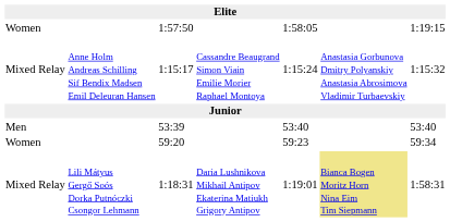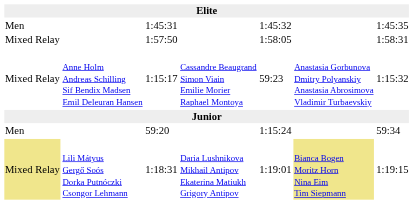 <table>
 <tr>
 <td colspan=7 bgcolor=#eeeeee style=text-align:center;><strong>Elite</strong></td>
 </tr>
 <tr>
-<td>Women</td>
+<td>Men</td>
+<td></td>
+<td>1:45:31</td>
+<td></td>
+<td>1:45:32</td>
+<td></td>
+<td>1:45:35</td>
+</tr>
+<tr>
+<td>Mixed Relay</td>
 <td></td>
 <td>1:57:50</td>
 <td></td>
 <td>1:58:05</td>
 <td></td>
-<td>1:19:15</td>
+<td>1:58:31</td>
 </tr>
 <tr>
 <td>Mixed Relay</td>
 <td><small><br><a href='#'>Anne Holm</a><br><a href='#'>Andreas Schilling</a><br><a href='#'>Sif Bendix Madsen</a><br><a href='#'>Emil Deleuran Hansen</a></small></td>
 <td>1:15:17</td>
 <td><small><br><a href='#'>Cassandre Beaugrand</a><br><a href='#'>Simon Viain</a><br><a href='#'>Emilie Morier</a><br><a href='#'>Raphael Montoya</a></small></td>
-<td>1:15:24</td>
+<td>59:23</td>
 <td><small><br><a href='#'>Anastasia Gorbunova</a><br><a href='#'>Dmitry Polyanskiy</a><br><a href='#'>Anastasia Abrosimova</a><br><a href='#'>Vladimir Turbaevskiy</a></small></td>
 <td>1:15:32</td>
 </tr>
 <tr>
 <td colspan=7 bgcolor=#eeeeee style=text-align:center;><strong>Junior</strong></td>
 </tr>
 <tr>
 <td>Men</td>
 <td></td>
-<td>53:39</td>
-<td></td>
-<td>53:40</td>
-<td></td>
-<td>53:40</td>
-</tr>
-<tr>
-<td>Women</td>
-<td></td>
 <td>59:20</td>
 <td></td>
-<td>59:23</td>
+<td>1:15:24</td>
 <td></td>
 <td>59:34</td>
 </tr>
 <tr>
-<td>Mixed Relay</td>
+<td style="background: khaki;">Mixed Relay</td>
 <td><small><br><a href='#'>Lili Mátyus</a><br><a href='#'>Gergő Soós</a><br><a href='#'>Dorka Putnóczki</a><br><a href='#'>Csongor Lehmann</a></small></td>
 <td>1:18:31</td>
 <td><small><br><a href='#'>Daria Lushnikova</a><br><a href='#'>Mikhail Antipov</a><br><a href='#'>Ekaterina Matiukh</a><br><a href='#'>Grigory Antipov</a></small></td>
 <td>1:19:01</td>
 <td style="background: khaki;"><small><br><a href='#'>Bianca Bogen</a><br><a href='#'>Moritz Horn</a><br><a href='#'>Nina Eim</a><br><a href='#'>Tim Siepmann</a></small></td>
-<td>1:58:31</td>
+<td>1:19:15</td>
 </tr>
 </table>
